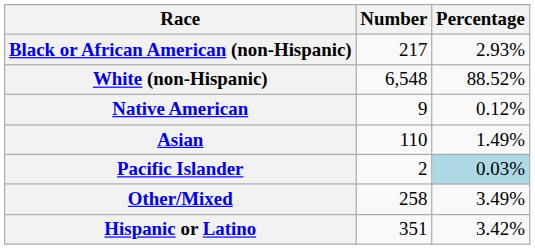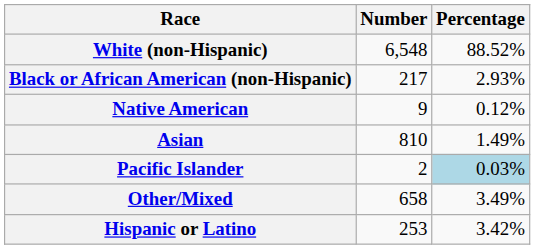 <table class="wikitable" style="text-align:right">
 <tr>
 <th scope="col">Race</th>
 <th scope="col">Number</th>
 <th scope="col">Percentage</th>
 </tr>
 <tr>
+<th scope="row"><a href='#'>White</a> (non-Hispanic)</th>
+<td>6,548</td>
+<td>88.52%</td>
+</tr>
+<tr>
 <th scope="row"><a href='#'>Black or African American</a> (non-Hispanic)</th>
 <td>217</td>
 <td>2.93%</td>
-</tr>
-<tr>
-<th scope="row"><a href='#'>White</a> (non-Hispanic)</th>
-<td>6,548</td>
-<td>88.52%</td>
 </tr>
 <tr>
 <th scope="row"><a href='#'>Native American</a></th>
 <td>9</td>
 <td>0.12%</td>
 </tr>
 <tr>
 <th scope="row"><a href='#'>Asian</a></th>
-<td>110</td>
+<td>810</td>
 <td>1.49%</td>
 </tr>
 <tr>
 <th scope="row"><a href='#'>Pacific Islander</a></th>
 <td>2</td>
 <td style="background: lightblue;">0.03%</td>
 </tr>
 <tr>
 <th scope="row"><a href='#'>Other/Mixed</a></th>
-<td>258</td>
+<td>658</td>
 <td>3.49%</td>
 </tr>
 <tr>
 <th scope="row"><a href='#'>Hispanic</a> or <a href='#'>Latino</a></th>
-<td>351</td>
+<td>253</td>
 <td>3.42%</td>
 </tr>
 </table>
